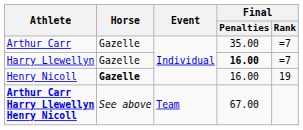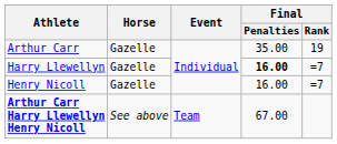 <table class=wikitable style=font-size:90%;text-align:center>
 <tr>
 <th rowspan=2>Athlete</th>
 <th rowspan=2>Horse</th>
 <th rowspan=2>Event</th>
 <th colspan=2>Final</th>
 </tr>
 <tr style=font-size:95%>
 <th>Penalties</th>
 <th>Rank</th>
 </tr>
 <tr>
 <td align=left><a href='#'>Arthur Carr</a></td>
 <td align=left>Gazelle</td>
 <td align=left rowspan=3><a href='#'>Individual</a></td>
 <td>35.00</td>
-<td>=7</td>
+<td>19</td>
 </tr>
 <tr>
 <td align=left><a href='#'>Harry Llewellyn</a></td>
 <td align=left>Gazelle</td>
 <td><strong>16.00</strong></td>
 <td>=7</td>
 </tr>
 <tr>
 <td align=left><a href='#'>Henry Nicoll</a></td>
-<td align=left><strong>Gazelle</strong></td>
+<td align=left>Gazelle</td>
 <td>16.00</td>
-<td>19</td>
+<td>=7</td>
 </tr>
 <tr>
 <td align=left><strong><a href='#'>Arthur Carr</a><br><a href='#'>Harry Llewellyn</a><br><a href='#'>Henry Nicoll</a></strong></td>
 <td align=left><em>See above</em></td>
 <td align=left><a href='#'>Team</a></td>
 <td>67.00</td>
 <td></td>
 </tr>
 </table>
